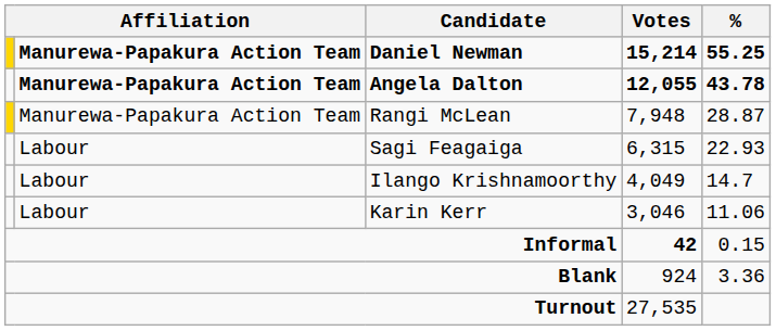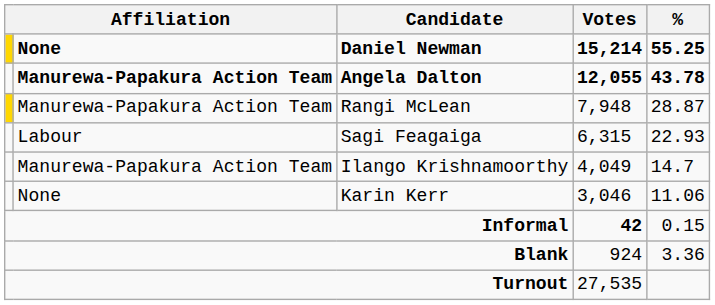 <table class="wikitable col4right col5right">
 <tr>
 <th colspan="2">Affiliation</th>
 <th>Candidate</th>
 <th>Votes</th>
 <th>%</th>
 </tr>
 <tr>
 <td style="background:gold"></td>
-<td><strong>Manurewa-Papakura Action Team</strong></td>
+<td><strong>None</strong></td>
 <td><strong>Daniel Newman</strong></td>
 <td><strong>15,214</strong></td>
 <td><strong>55.25</strong></td>
 </tr>
 <tr>
 <td></td>
 <td><strong>Manurewa-Papakura Action Team</strong></td>
 <td><strong>Angela Dalton</strong></td>
 <td><strong>12,055</strong></td>
 <td><strong>43.78</strong></td>
 </tr>
 <tr>
 <td style="background:gold"></td>
 <td>Manurewa-Papakura Action Team</td>
 <td>Rangi McLean</td>
 <td>7,948</td>
 <td>28.87</td>
 </tr>
 <tr>
 <td></td>
 <td>Labour</td>
 <td>Sagi Feagaiga</td>
 <td>6,315</td>
 <td>22.93</td>
 </tr>
 <tr>
 <td></td>
-<td>Labour</td>
+<td>Manurewa-Papakura Action Team</td>
 <td>Ilango Krishnamoorthy</td>
 <td>4,049</td>
 <td>14.7</td>
 </tr>
 <tr>
 <td></td>
-<td>Labour</td>
+<td>None</td>
 <td>Karin Kerr</td>
 <td>3,046</td>
 <td>11.06</td>
 </tr>
 <tr>
 <td colspan="3" style="text-align:right"><strong>Informal</strong></td>
 <td style="text-align:right"><strong>42</strong></td>
 <td style="text-align:right">0.15</td>
 </tr>
 <tr>
 <td colspan="3" style="text-align:right"><strong>Blank</strong></td>
 <td style="text-align:right">924</td>
 <td style="text-align:right">3.36</td>
 </tr>
 <tr>
 <td colspan="3" style="text-align:right"><strong>Turnout</strong></td>
 <td style="text-align:right">27,535</td>
 <td></td>
 </tr>
 </table>
